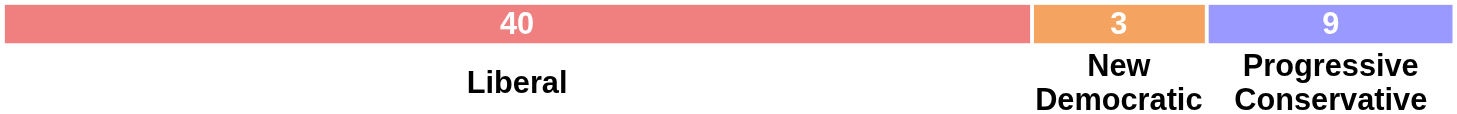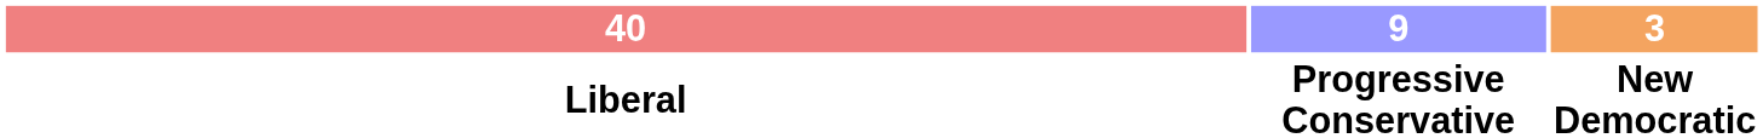 <table style="width:60%; text-align:center;">
 <tr style="color:white;">
 <td style="background:#F08080; width:76.92%;"><strong>40</strong></td>
+<td style="background:#9999FF; width:17.31%;"><strong>9</strong></td>
 <td style="background:#F4A460; width:5.77%;"><strong>3</strong></td>
-<td style="background:#9999FF; width:17.31%;"><strong>9</strong></td>
 </tr>
 <tr>
 <td><span><strong>Liberal</strong></span></td>
+<td><span><strong>Progressive Conservative</strong></span></td>
 <td><span><strong>New Democratic</strong></span></td>
-<td><span><strong>Progressive Conservative</strong></span></td>
 </tr>
 </table>
